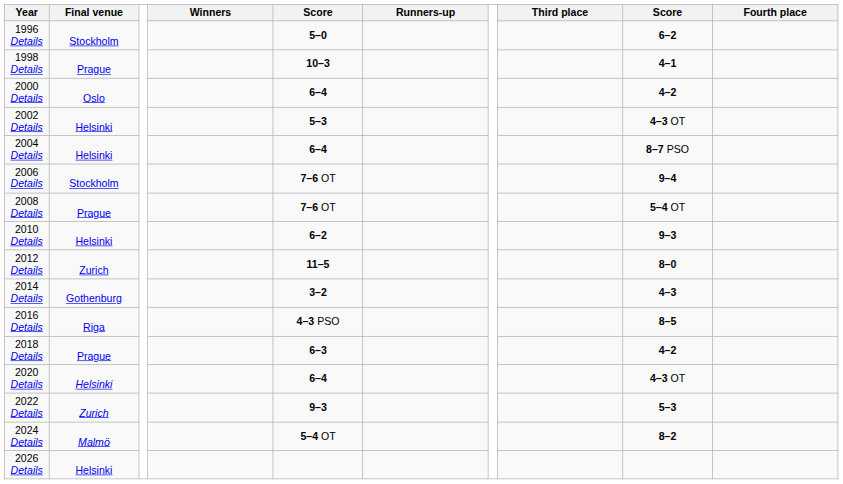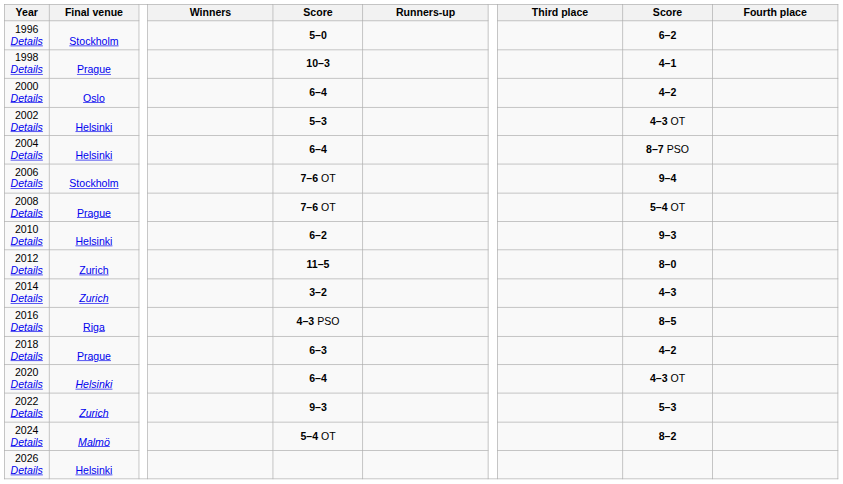 <table class="wikitable" style="text-align:center; width:100%">
 <tr>
 <th width=5%>Year</th>
 <th width=10%>Final venue</th>
 <th rowspan="17" style="width:1%; background:#fff;"></th>
 <th width=14%>Winners</th>
 <th width=10%>Score</th>
 <th width=14%>Runners-up</th>
 <th rowspan="17" style="width:1%; background:#fff;"></th>
 <th width=14%>Third place</th>
 <th width=10%>Score</th>
 <th width=14%>Fourth place</th>
 </tr>
 <tr>
 <td>1996 <br> <em><a href='#'>Details</a></em></td>
 <td> <br> <a href='#'>Stockholm</a></td>
 <td></td>
 <td><strong>5–0</strong></td>
 <td></td>
 <td></td>
 <td><strong>6–2</strong></td>
 <td></td>
 </tr>
 <tr>
 <td>1998 <br> <em><a href='#'>Details</a></em></td>
 <td> <br> <a href='#'>Prague</a></td>
 <td></td>
 <td><strong>10–3</strong></td>
 <td></td>
 <td></td>
 <td><strong>4–1</strong></td>
 <td></td>
 </tr>
 <tr>
 <td>2000 <br> <em><a href='#'>Details</a></em></td>
 <td> <br> <a href='#'>Oslo</a></td>
 <td></td>
 <td><strong>6–4</strong></td>
 <td></td>
 <td></td>
 <td><strong>4–2</strong></td>
 <td></td>
 </tr>
 <tr>
 <td>2002 <br> <em><a href='#'>Details</a></em></td>
 <td> <br> <a href='#'>Helsinki</a></td>
 <td></td>
 <td><strong>5–3</strong></td>
 <td></td>
 <td></td>
 <td><strong>4–3</strong> OT</td>
 <td></td>
 </tr>
 <tr>
 <td>2004 <br> <em><a href='#'>Details</a></em></td>
 <td> <br> <a href='#'>Helsinki</a></td>
 <td></td>
 <td><strong>6–4</strong></td>
 <td></td>
 <td></td>
 <td><strong>8–7</strong> PSO</td>
 <td></td>
 </tr>
 <tr>
 <td>2006 <br> <em><a href='#'>Details</a></em></td>
 <td> <br> <a href='#'>Stockholm</a></td>
 <td></td>
 <td><strong>7–6</strong> OT</td>
 <td></td>
 <td></td>
 <td><strong>9–4</strong></td>
 <td></td>
 </tr>
 <tr>
 <td>2008 <br> <em><a href='#'>Details</a></em></td>
 <td> <br> <a href='#'>Prague</a></td>
 <td></td>
 <td><strong>7–6</strong> OT</td>
 <td></td>
 <td></td>
 <td><strong>5–4</strong> OT</td>
 <td></td>
 </tr>
 <tr>
 <td>2010 <br> <em><a href='#'>Details</a></em></td>
 <td> <br> <a href='#'>Helsinki</a></td>
 <td></td>
 <td><strong>6–2</strong></td>
 <td></td>
 <td></td>
 <td><strong>9–3</strong></td>
 <td></td>
 </tr>
 <tr>
 <td>2012 <br> <em><a href='#'>Details</a></em></td>
 <td> <br> <a href='#'>Zurich</a></td>
 <td></td>
 <td><strong>11–5</strong></td>
 <td></td>
 <td></td>
 <td><strong>8–0</strong></td>
 <td></td>
 </tr>
 <tr>
 <td>2014 <br> <em><a href='#'>Details</a></em></td>
-<td> <br> <a href='#'>Gothenburg</a></td>
+<td> <br> <em><a href='#'>Zurich</a></em></td>
 <td></td>
 <td><strong>3–2</strong></td>
 <td></td>
 <td></td>
 <td><strong>4–3</strong></td>
 <td></td>
 </tr>
 <tr>
 <td>2016 <br> <em><a href='#'>Details</a></em></td>
 <td> <br> <a href='#'>Riga</a></td>
 <td></td>
 <td><strong>4–3</strong> PSO</td>
 <td></td>
 <td></td>
 <td><strong>8–5</strong></td>
 <td></td>
 </tr>
 <tr>
 <td>2018 <br> <em><a href='#'>Details</a></em></td>
 <td> <br> <a href='#'>Prague</a></td>
 <td></td>
 <td><strong>6–3</strong></td>
 <td></td>
 <td></td>
 <td><strong>4–2</strong></td>
 <td></td>
 </tr>
 <tr>
 <td>2020 <br> <em><a href='#'>Details</a></em></td>
 <td> <br> <em><a href='#'>Helsinki</a></em></td>
 <td></td>
 <td><strong>6–4</strong></td>
 <td></td>
 <td></td>
 <td><strong>4–3</strong> OT</td>
 <td></td>
 </tr>
 <tr>
 <td>2022 <br> <em><a href='#'>Details</a></em></td>
 <td> <br> <em><a href='#'>Zurich</a></em></td>
 <td></td>
 <td><strong>9–3</strong></td>
 <td></td>
 <td></td>
 <td><strong>5–3</strong></td>
 <td></td>
 </tr>
 <tr>
 <td>2024 <br> <em><a href='#'>Details</a></em></td>
 <td> <br> <em><a href='#'>Malmö</a></em></td>
 <td></td>
 <td><strong>5–4</strong> OT</td>
 <td></td>
 <td></td>
 <td><strong>8–2</strong></td>
 <td></td>
 </tr>
 <tr>
 <td>2026 <br> <em><a href='#'>Details</a></em></td>
 <td> <br> <a href='#'>Helsinki</a></td>
 <td></td>
 <td></td>
 <td></td>
 <td></td>
 <td></td>
 <td></td>
 </tr>
 </table>
